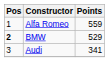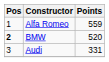 <table class="wikitable"   style="font-size:   85%;">
 <tr>
 <th>Pos</th>
 <th>Constructor</th>
 <th>Points</th>
 </tr>
 <tr>
 <td>1</td>
 <td> <a href='#'>Alfa Romeo</a></td>
 <td align="right">559</td>
 </tr>
 <tr>
 <td><strong>2</strong></td>
 <td> <a href='#'>BMW</a></td>
-<td align="right">529</td>
+<td align="right">520</td>
 </tr>
 <tr>
 <td>3</td>
 <td> <a href='#'>Audi</a></td>
-<td align="right">341</td>
+<td align="right">331</td>
 </tr>
 <tr>
 </tr>
 </table>
